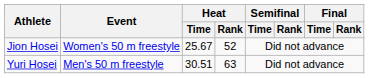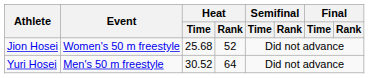 <table class=wikitable style="text-align:center; font-size:90%">
 <tr>
 <th rowspan=2>Athlete</th>
 <th rowspan=2>Event</th>
 <th colspan=2>Heat</th>
 <th colspan=2>Semifinal</th>
 <th colspan=2>Final</th>
 </tr>
 <tr style="font-size:95%">
 <th>Time</th>
 <th>Rank</th>
 <th>Time</th>
 <th>Rank</th>
 <th>Time</th>
 <th>Rank</th>
 </tr>
 <tr>
 <td align=left><a href='#'>Jion Hosei</a></td>
 <td align=left><a href='#'>Women's 50 m freestyle</a></td>
-<td>25.67 </td>
+<td>25.68 </td>
 <td>52</td>
 <td colspan="4">Did not advance</td>
 </tr>
 <tr>
 <td align=left><a href='#'>Yuri Hosei</a></td>
 <td align=left><a href='#'>Men's 50 m freestyle</a></td>
-<td>30.51 </td>
-<td>63</td>
+<td>30.52 </td>
+<td>64</td>
 <td colspan="4">Did not advance</td>
 </tr>
 </table>
